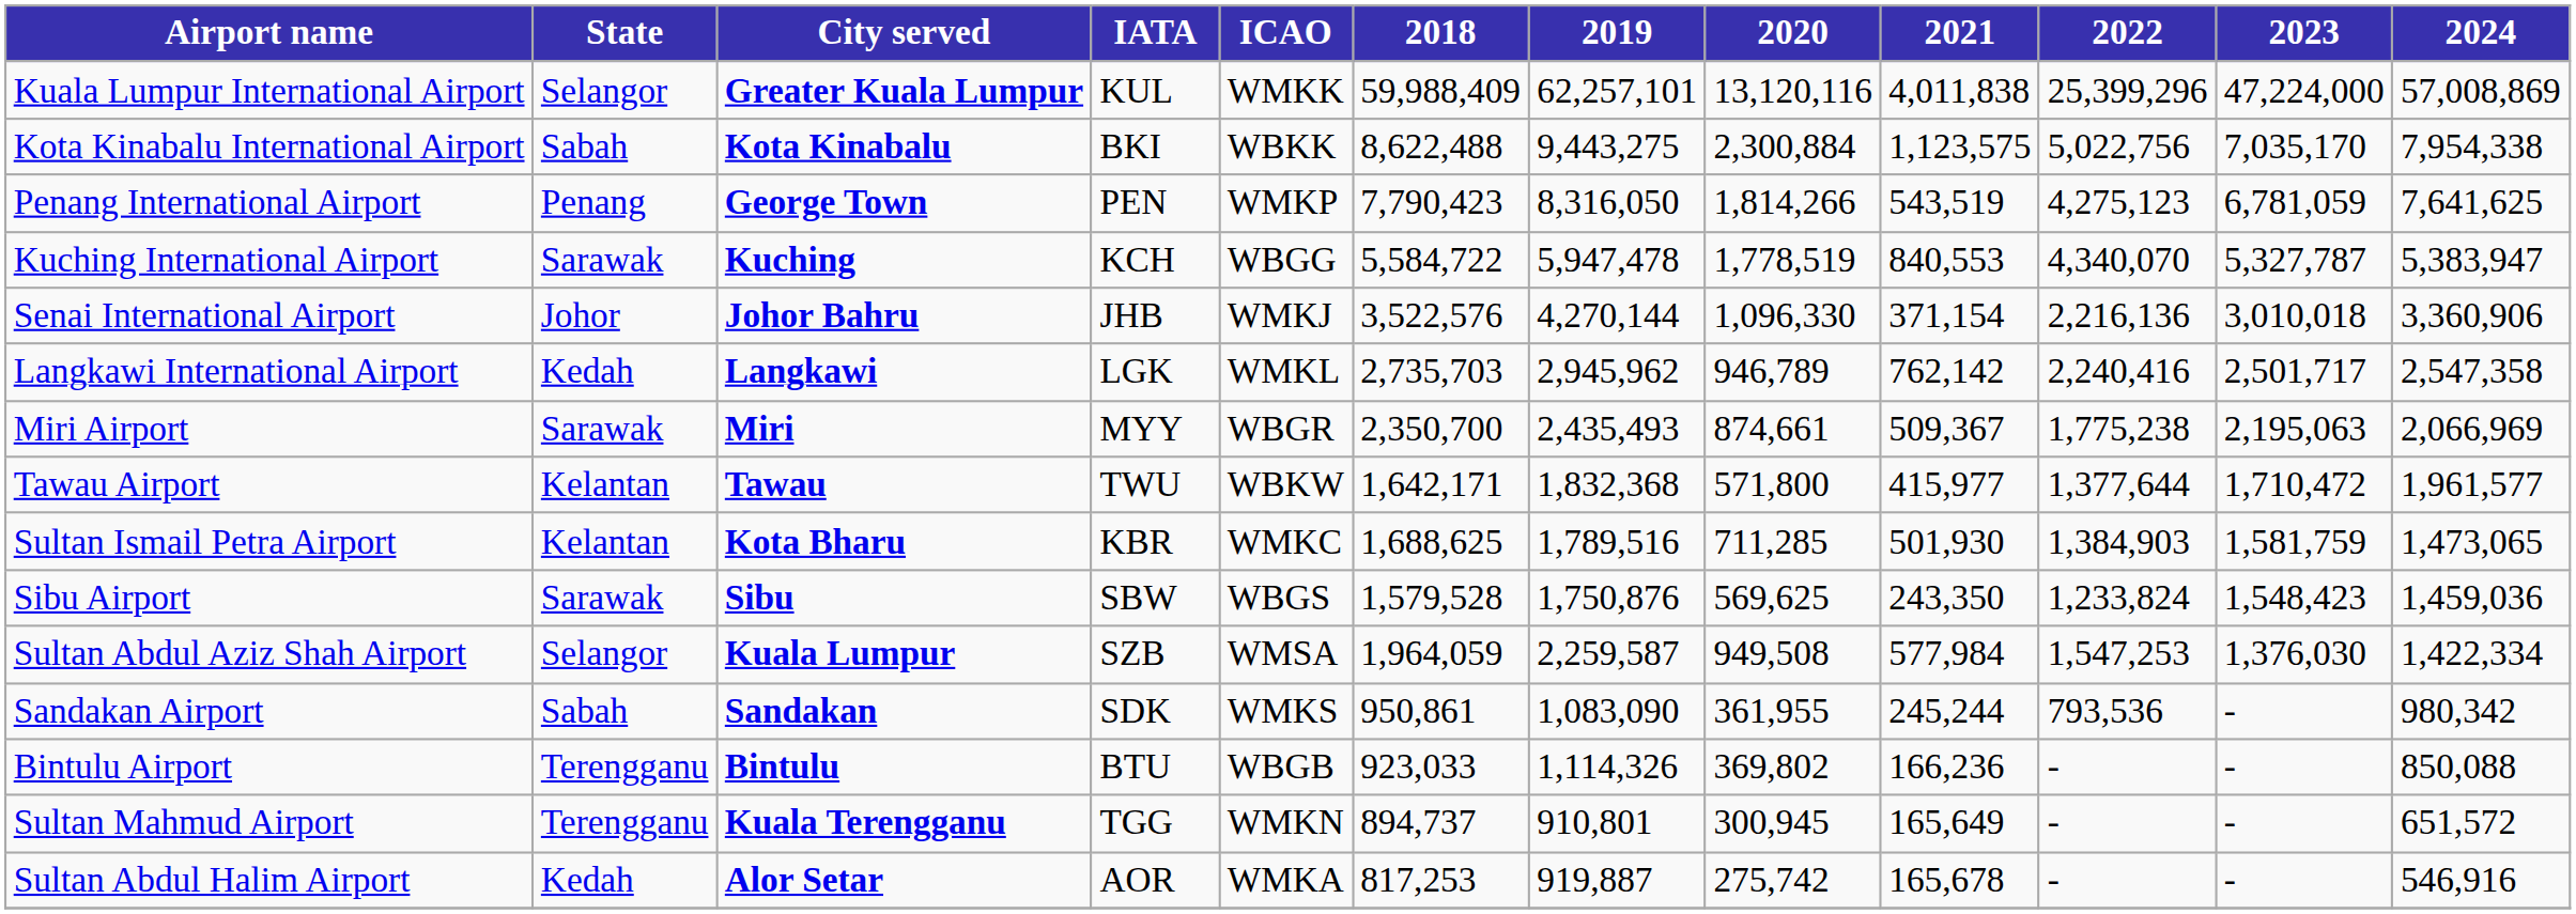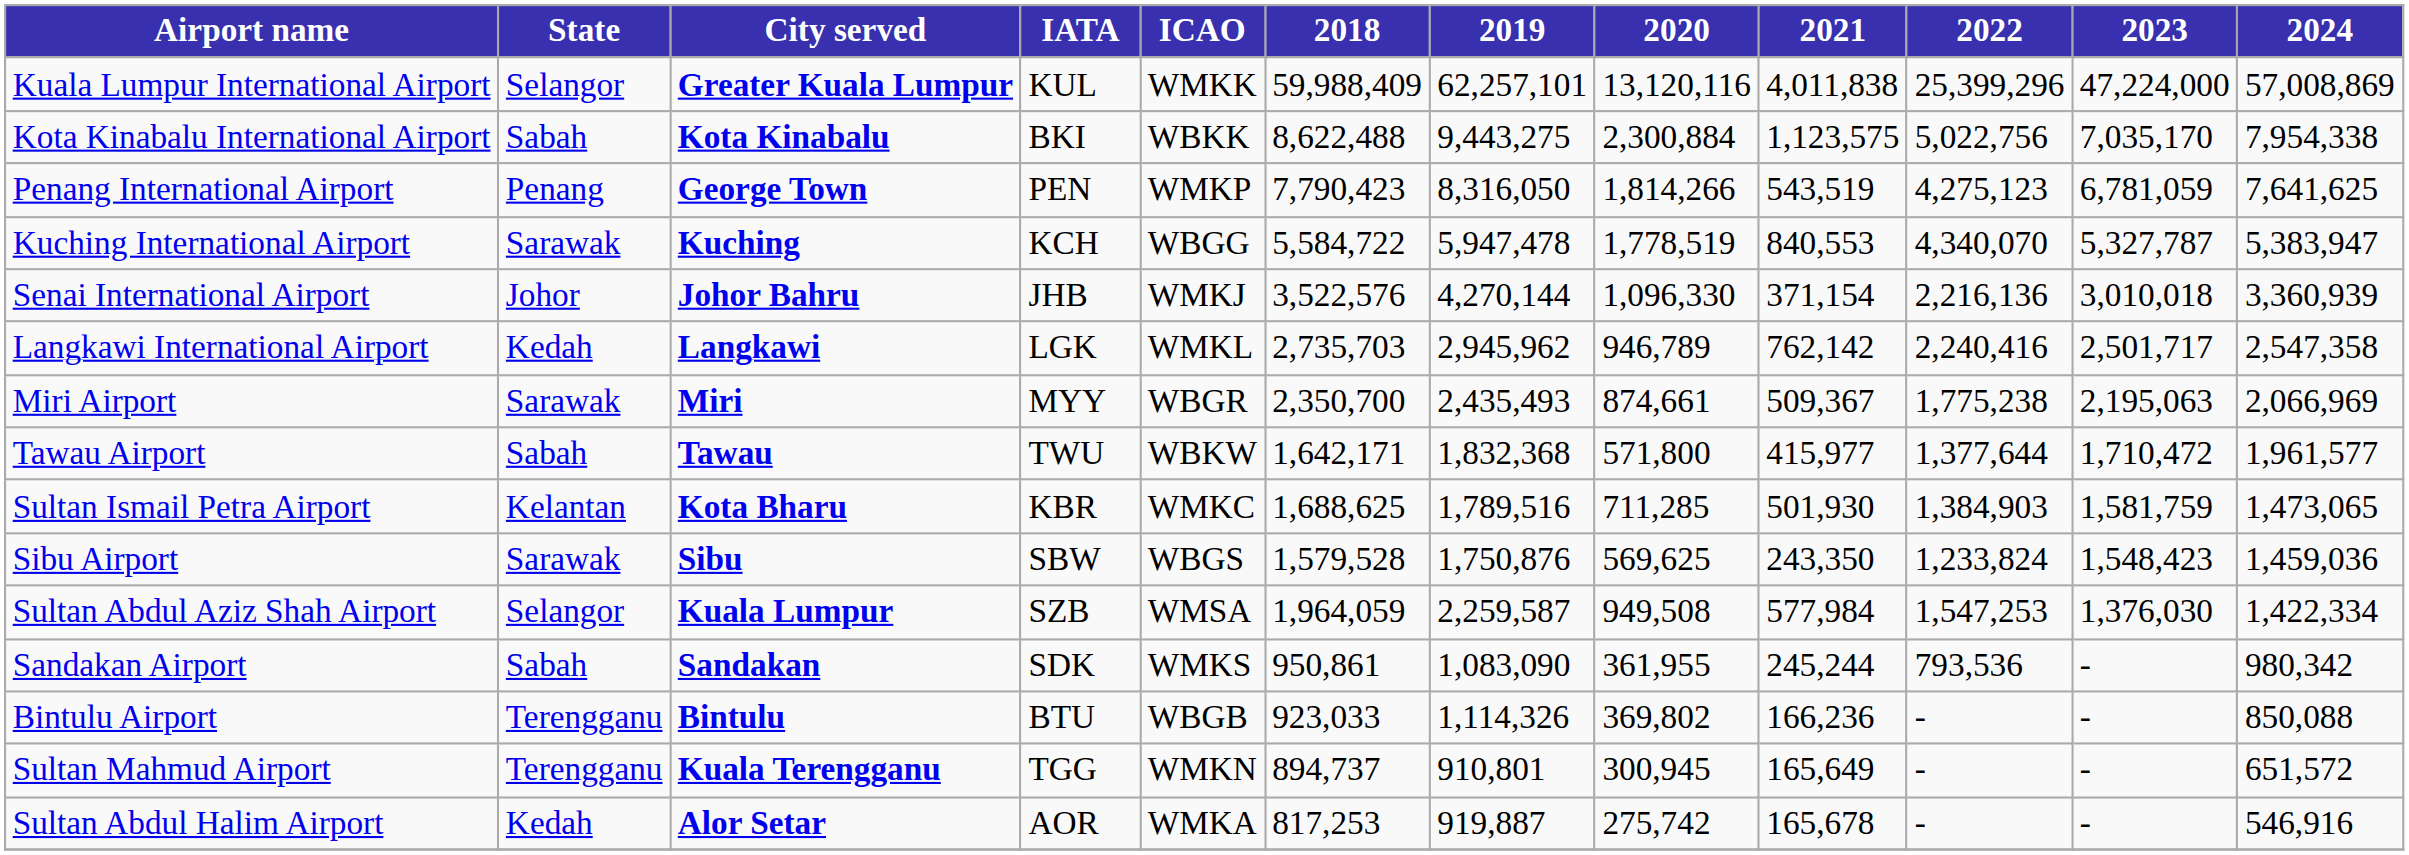 <table class="sortable wikitable">
 <tr>
 <th style="background:#3830AE;color: white">Airport name</th>
 <th style="background:#3830AE;color: white">State</th>
 <th style="background:#3830AE;color: white">City served</th>
 <th style="background:#3830AE;color: white" width=50px>IATA</th>
 <th style="background:#3830AE;color: white" width=50px>ICAO</th>
 <th style="background:#3830AE;color: white">2018</th>
 <th style="background:#3830AE;color: white">2019</th>
 <th style="background:#3830AE;color: white">2020</th>
 <th style="background:#3830AE;color: white">2021</th>
 <th style="background:#3830AE;color: white">2022</th>
 <th style="background:#3830AE;color: white">2023</th>
 <th style="background:#3830AE;color: white">2024</th>
 </tr>
 <tr>
 <td><a href='#'>Kuala Lumpur International Airport</a></td>
 <td><a href='#'>Selangor</a></td>
 <td><strong><a href='#'>Greater Kuala Lumpur</a></strong></td>
 <td>KUL</td>
 <td>WMKK</td>
 <td>59,988,409</td>
 <td>62,257,101</td>
 <td>13,120,116</td>
 <td>4,011,838</td>
 <td>25,399,296</td>
 <td>47,224,000</td>
 <td>57,008,869</td>
 </tr>
 <tr>
 <td><a href='#'>Kota Kinabalu International Airport</a></td>
 <td><a href='#'>Sabah</a></td>
 <td><strong><a href='#'>Kota Kinabalu</a></strong></td>
 <td>BKI</td>
 <td>WBKK</td>
 <td>8,622,488</td>
 <td>9,443,275</td>
 <td>2,300,884</td>
 <td>1,123,575</td>
 <td>5,022,756</td>
 <td>7,035,170</td>
 <td>7,954,338</td>
 </tr>
 <tr>
 <td><a href='#'>Penang International Airport</a></td>
 <td><a href='#'>Penang</a></td>
 <td><strong><a href='#'>George Town</a></strong></td>
 <td>PEN</td>
 <td>WMKP</td>
 <td>7,790,423</td>
 <td>8,316,050</td>
 <td>1,814,266</td>
 <td>543,519</td>
 <td>4,275,123</td>
 <td>6,781,059</td>
 <td>7,641,625</td>
 </tr>
 <tr>
 <td><a href='#'>Kuching International Airport</a></td>
 <td><a href='#'>Sarawak</a></td>
 <td><strong><a href='#'>Kuching</a></strong></td>
 <td>KCH</td>
 <td>WBGG</td>
 <td>5,584,722</td>
 <td>5,947,478</td>
 <td>1,778,519</td>
 <td>840,553</td>
 <td>4,340,070</td>
 <td>5,327,787</td>
 <td>5,383,947</td>
 </tr>
 <tr>
 <td><a href='#'>Senai International Airport</a></td>
 <td><a href='#'>Johor</a></td>
 <td><strong><a href='#'>Johor Bahru</a></strong></td>
 <td>JHB</td>
 <td>WMKJ</td>
 <td>3,522,576</td>
 <td>4,270,144</td>
 <td>1,096,330</td>
 <td>371,154</td>
 <td>2,216,136</td>
 <td>3,010,018</td>
-<td>3,360,906</td>
+<td>3,360,939</td>
 </tr>
 <tr>
 <td><a href='#'>Langkawi International Airport</a></td>
 <td><a href='#'>Kedah</a></td>
 <td><strong><a href='#'>Langkawi</a></strong></td>
 <td>LGK</td>
 <td>WMKL</td>
 <td>2,735,703</td>
 <td>2,945,962</td>
 <td>946,789</td>
 <td>762,142</td>
 <td>2,240,416</td>
 <td>2,501,717</td>
 <td>2,547,358</td>
 </tr>
 <tr>
 <td><a href='#'>Miri Airport</a></td>
 <td><a href='#'>Sarawak</a></td>
 <td><strong><a href='#'>Miri</a></strong></td>
 <td>MYY</td>
 <td>WBGR</td>
 <td>2,350,700</td>
 <td>2,435,493</td>
 <td>874,661</td>
 <td>509,367</td>
 <td>1,775,238</td>
 <td>2,195,063</td>
 <td>2,066,969</td>
 </tr>
 <tr>
 <td><a href='#'>Tawau Airport</a></td>
-<td><a href='#'>Kelantan</a></td>
+<td><a href='#'>Sabah</a></td>
 <td><strong><a href='#'>Tawau</a></strong></td>
 <td>TWU</td>
 <td>WBKW</td>
 <td>1,642,171</td>
 <td>1,832,368</td>
 <td>571,800</td>
 <td>415,977</td>
 <td>1,377,644</td>
 <td>1,710,472</td>
 <td>1,961,577</td>
 </tr>
 <tr>
 <td><a href='#'>Sultan Ismail Petra Airport</a></td>
 <td><a href='#'>Kelantan</a></td>
 <td><strong><a href='#'>Kota Bharu</a></strong></td>
 <td>KBR</td>
 <td>WMKC</td>
 <td>1,688,625</td>
 <td>1,789,516</td>
 <td>711,285</td>
 <td>501,930</td>
 <td>1,384,903</td>
 <td>1,581,759</td>
 <td>1,473,065</td>
 </tr>
 <tr>
 <td><a href='#'>Sibu Airport</a></td>
 <td><a href='#'>Sarawak</a></td>
 <td><strong><a href='#'>Sibu</a></strong></td>
 <td>SBW</td>
 <td>WBGS</td>
 <td>1,579,528</td>
 <td>1,750,876</td>
 <td>569,625</td>
 <td>243,350</td>
 <td>1,233,824</td>
 <td>1,548,423</td>
 <td>1,459,036</td>
 </tr>
 <tr>
 <td><a href='#'>Sultan Abdul Aziz Shah Airport</a></td>
 <td><a href='#'>Selangor</a></td>
 <td><strong><a href='#'>Kuala Lumpur</a></strong></td>
 <td>SZB</td>
 <td>WMSA</td>
 <td>1,964,059</td>
 <td>2,259,587</td>
 <td>949,508</td>
 <td>577,984</td>
 <td>1,547,253</td>
 <td>1,376,030</td>
 <td>1,422,334</td>
 </tr>
 <tr>
 <td><a href='#'>Sandakan Airport</a></td>
 <td><a href='#'>Sabah</a></td>
 <td><strong><a href='#'>Sandakan</a></strong></td>
 <td>SDK</td>
 <td>WMKS</td>
 <td>950,861</td>
 <td>1,083,090</td>
 <td>361,955</td>
 <td>245,244</td>
 <td>793,536</td>
 <td>-</td>
 <td>980,342</td>
 </tr>
 <tr>
 <td><a href='#'>Bintulu Airport</a></td>
 <td><a href='#'>Terengganu</a></td>
 <td><strong><a href='#'>Bintulu</a></strong></td>
 <td>BTU</td>
 <td>WBGB</td>
 <td>923,033</td>
 <td>1,114,326</td>
 <td>369,802</td>
 <td>166,236</td>
 <td>-</td>
 <td>-</td>
 <td>850,088</td>
 </tr>
 <tr>
 <td><a href='#'>Sultan Mahmud Airport</a></td>
 <td><a href='#'>Terengganu</a></td>
 <td><strong><a href='#'>Kuala Terengganu</a></strong></td>
 <td>TGG</td>
 <td>WMKN</td>
 <td>894,737</td>
 <td>910,801</td>
 <td>300,945</td>
 <td>165,649</td>
 <td>-</td>
 <td>-</td>
 <td>651,572</td>
 </tr>
 <tr>
 <td><a href='#'>Sultan Abdul Halim Airport</a></td>
 <td><a href='#'>Kedah</a></td>
 <td><strong><a href='#'>Alor Setar</a></strong></td>
 <td>AOR</td>
 <td>WMKA</td>
 <td>817,253</td>
 <td>919,887</td>
 <td>275,742</td>
 <td>165,678</td>
 <td>-</td>
 <td>-</td>
 <td>546,916</td>
 </tr>
 <tr>
 </tr>
 </table>
